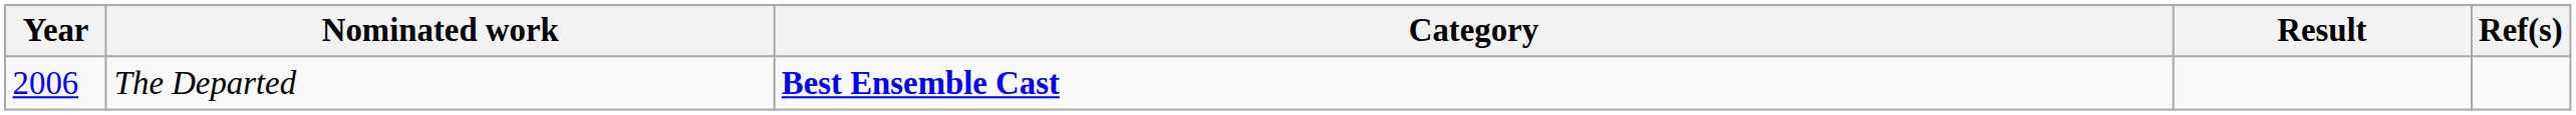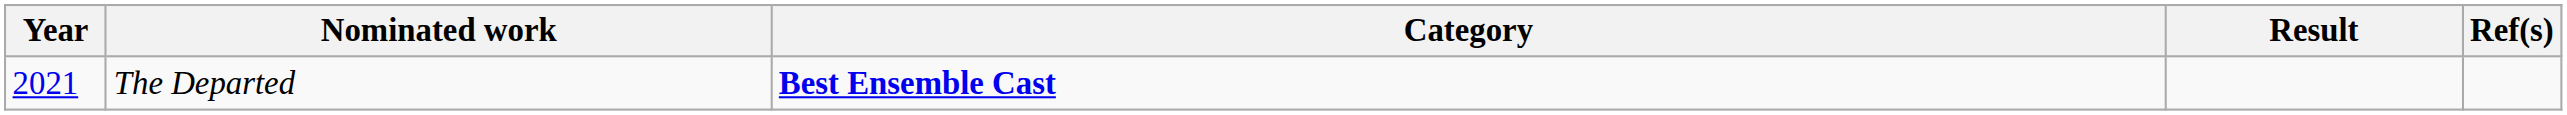 <table class="wikitable">
 <tr>
 <th width=4%>Year</th>
 <th width=27%>Nominated work</th>
 <th width=57%>Category</th>
 <th width=12%>Result</th>
 <th width=4%>Ref(s)</th>
 </tr>
 <tr>
-<td><a href='#'>2006</a></td>
+<td><a href='#'>2021</a></td>
 <td><em>The Departed</em></td>
 <td><strong><a href='#'>Best Ensemble Cast</a></strong></td>
 <td></td>
 <td></td>
 </tr>
 </table>
